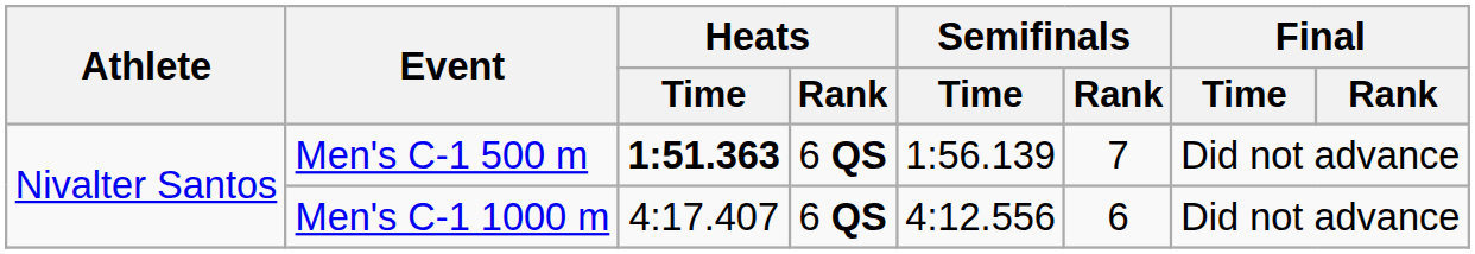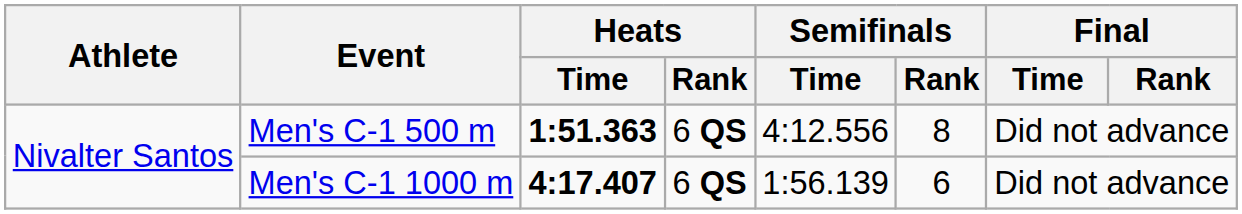 <table class=wikitable style="font-size:90%">
 <tr>
 <th rowspan="2">Athlete</th>
 <th rowspan="2">Event</th>
 <th colspan="2">Heats</th>
 <th colspan="2">Semifinals</th>
 <th colspan="2">Final</th>
 </tr>
 <tr style="font-size:95%">
 <th>Time</th>
 <th>Rank</th>
 <th>Time</th>
 <th>Rank</th>
 <th>Time</th>
 <th>Rank</th>
 </tr>
 <tr align=center>
 <td align=left rowspan=2><a href='#'>Nivalter Santos</a></td>
 <td align=left><a href='#'>Men's C-1 500 m</a></td>
 <td><strong>1:51.363</strong></td>
 <td>6 <strong>QS</strong></td>
-<td>1:56.139</td>
-<td>7</td>
+<td>4:12.556</td>
+<td>8</td>
 <td colspan=2>Did not advance</td>
 </tr>
 <tr align=center>
 <td align=left><a href='#'>Men's C-1 1000 m</a></td>
-<td>4:17.407</td>
+<td><strong>4:17.407</strong></td>
 <td>6 <strong>QS</strong></td>
-<td>4:12.556</td>
+<td>1:56.139</td>
 <td>6</td>
 <td colspan=2>Did not advance</td>
 </tr>
 </table>
